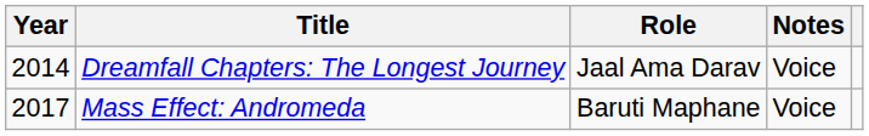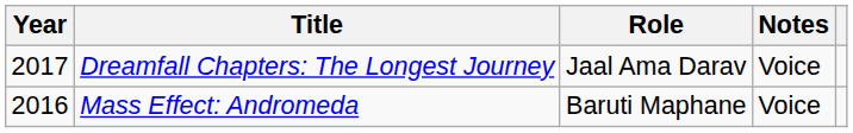 <table class="wikitable sortable">
 <tr>
 <th>Year</th>
 <th>Title</th>
 <th>Role</th>
 <th class="unsortable">Notes</th>
 <th class="unsortable"></th>
 </tr>
 <tr>
-<td>2014</td>
+<td>2017</td>
 <td><em><a href='#'>Dreamfall Chapters: The Longest Journey</a></em></td>
 <td>Jaal Ama Darav</td>
 <td>Voice</td>
 <td></td>
 </tr>
 <tr>
-<td>2017</td>
+<td>2016</td>
 <td><em><a href='#'>Mass Effect: Andromeda</a></em></td>
 <td>Baruti Maphane</td>
 <td>Voice</td>
 <td></td>
 </tr>
 </table>
